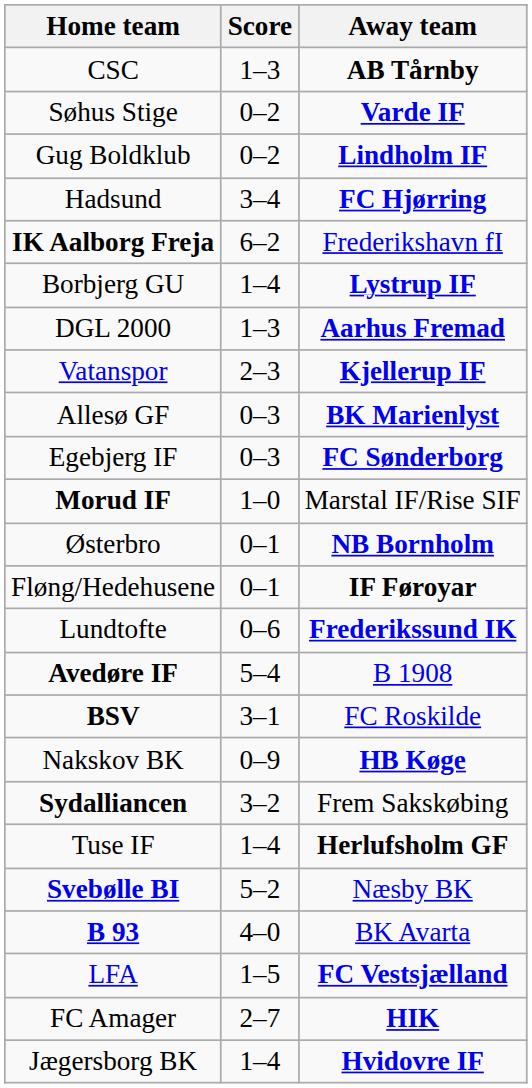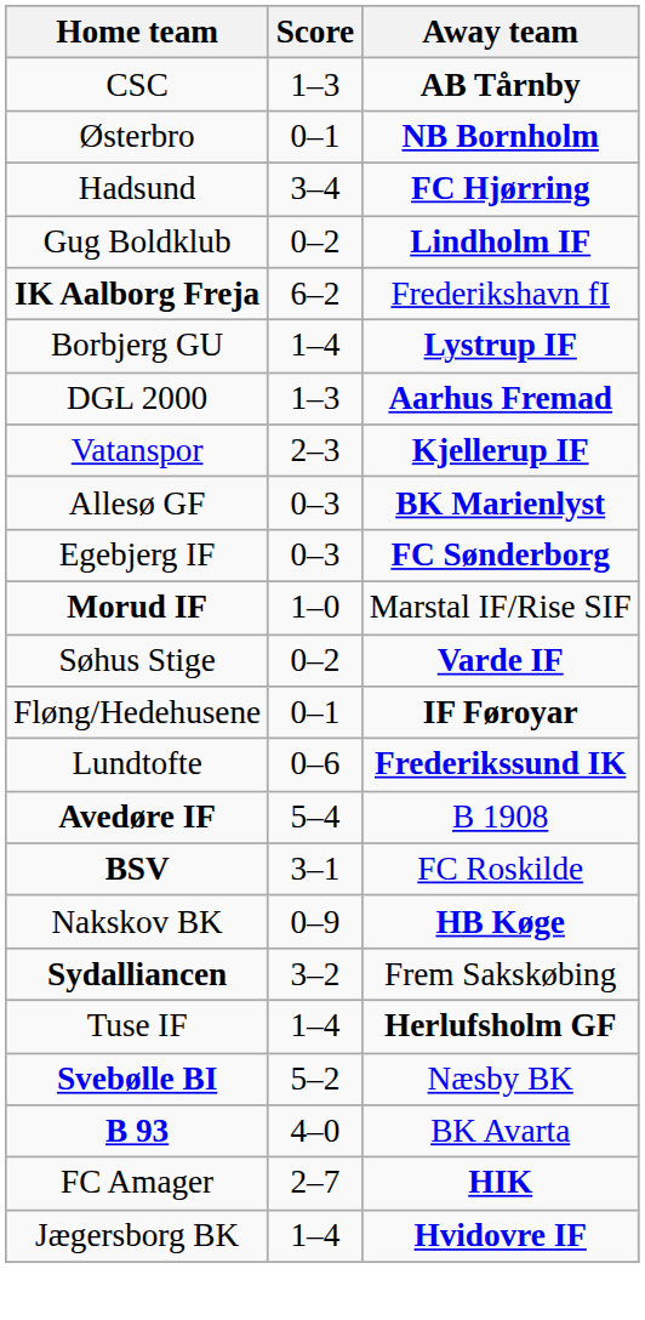 <table class="wikitable" style="text-align: center">
 <tr>
 <th>Home team</th>
 <th>Score</th>
 <th>Away team</th>
 </tr>
 <tr>
 <td>CSC</td>
 <td>1–3</td>
 <td><strong>AB Tårnby</strong></td>
 </tr>
 <tr>
-<td>Søhus Stige</td>
-<td>0–2</td>
-<td><strong><a href='#'>Varde IF</a></strong></td>
+<td>Østerbro</td>
+<td>0–1</td>
+<td><strong><a href='#'>NB Bornholm</a></strong></td>
+</tr>
+<tr>
+<td>Hadsund</td>
+<td>3–4</td>
+<td><strong><a href='#'>FC Hjørring</a></strong></td>
 </tr>
 <tr>
 <td>Gug Boldklub</td>
 <td>0–2</td>
 <td><strong><a href='#'>Lindholm IF</a></strong></td>
-</tr>
-<tr>
-<td>Hadsund</td>
-<td>3–4</td>
-<td><strong><a href='#'>FC Hjørring</a></strong></td>
 </tr>
 <tr>
 <td><strong>IK Aalborg Freja</strong></td>
 <td>6–2</td>
 <td><a href='#'>Frederikshavn fI</a></td>
 </tr>
 <tr>
 <td>Borbjerg GU</td>
 <td>1–4</td>
 <td><strong><a href='#'>Lystrup IF</a></strong></td>
 </tr>
 <tr>
 <td>DGL 2000</td>
 <td>1–3</td>
 <td><strong><a href='#'>Aarhus Fremad</a></strong></td>
 </tr>
 <tr>
 <td><a href='#'>Vatanspor</a></td>
 <td>2–3</td>
 <td><strong><a href='#'>Kjellerup IF</a></strong></td>
 </tr>
 <tr>
 <td>Allesø GF</td>
 <td>0–3</td>
 <td><strong><a href='#'>BK Marienlyst</a></strong></td>
 </tr>
 <tr>
 <td>Egebjerg IF</td>
 <td>0–3</td>
 <td><strong><a href='#'>FC Sønderborg</a></strong></td>
 </tr>
 <tr>
 <td><strong>Morud IF</strong></td>
 <td>1–0</td>
 <td>Marstal IF/Rise SIF</td>
 </tr>
 <tr>
-<td>Østerbro</td>
-<td>0–1</td>
-<td><strong><a href='#'>NB Bornholm</a></strong></td>
+<td>Søhus Stige</td>
+<td>0–2</td>
+<td><strong><a href='#'>Varde IF</a></strong></td>
 </tr>
 <tr>
 <td>Fløng/Hedehusene</td>
 <td>0–1</td>
 <td><strong>IF Føroyar</strong></td>
 </tr>
 <tr>
 <td>Lundtofte</td>
 <td>0–6</td>
 <td><strong><a href='#'>Frederikssund IK</a></strong></td>
 </tr>
 <tr>
 <td><strong>Avedøre IF</strong></td>
 <td>5–4</td>
 <td><a href='#'>B 1908</a></td>
 </tr>
 <tr>
 <td><strong>BSV</strong></td>
 <td>3–1</td>
 <td><a href='#'>FC Roskilde</a></td>
 </tr>
 <tr>
 <td>Nakskov BK</td>
 <td>0–9</td>
 <td><strong><a href='#'>HB Køge</a></strong></td>
 </tr>
 <tr>
 <td><strong>Sydalliancen</strong></td>
 <td>3–2</td>
 <td>Frem Sakskøbing</td>
 </tr>
 <tr>
 <td>Tuse IF</td>
 <td>1–4</td>
 <td><strong>Herlufsholm GF</strong></td>
 </tr>
 <tr>
 <td><strong><a href='#'>Svebølle BI</a></strong></td>
 <td>5–2</td>
 <td><a href='#'>Næsby BK</a></td>
 </tr>
 <tr>
 <td><strong><a href='#'>B 93</a></strong></td>
 <td>4–0</td>
 <td><a href='#'>BK Avarta</a></td>
 </tr>
 <tr>
-<td><a href='#'>LFA</a></td>
-<td>1–5</td>
-<td><strong><a href='#'>FC Vestsjælland</a></strong></td>
-</tr>
-<tr>
 <td>FC Amager</td>
 <td>2–7</td>
 <td><strong><a href='#'>HIK</a></strong></td>
 </tr>
 <tr>
 <td>Jægersborg BK</td>
 <td>1–4</td>
 <td><strong><a href='#'>Hvidovre IF</a></strong></td>
 </tr>
 </table>
